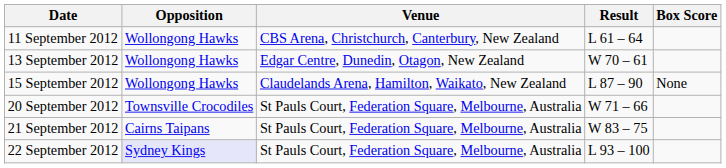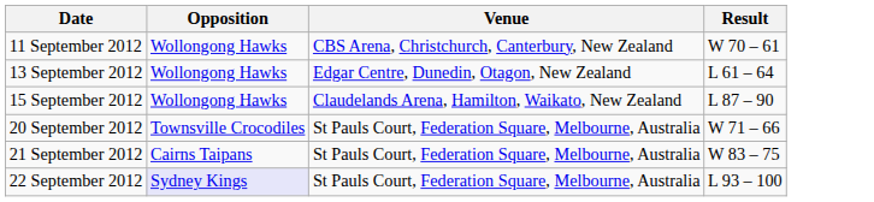 <table class="wikitable">
 <tr>
 <th>Date</th>
 <th>Opposition</th>
 <th>Venue</th>
 <th>Result</th>
-<th>Box Score</th>
 </tr>
 <tr>
 <td>11 September 2012</td>
 <td><a href='#'>Wollongong Hawks</a></td>
 <td><a href='#'>CBS Arena</a>, <a href='#'>Christchurch</a>, <a href='#'>Canterbury</a>, New Zealand</td>
-<td>L 61 – 64</td>
-<td></td>
+<td>W 70 – 61</td>
 </tr>
 <tr>
 <td>13 September 2012</td>
 <td><a href='#'>Wollongong Hawks</a></td>
 <td><a href='#'>Edgar Centre</a>, <a href='#'>Dunedin</a>, <a href='#'>Otagon</a>, New Zealand</td>
-<td>W 70 – 61</td>
-<td></td>
+<td>L 61 – 64</td>
 </tr>
 <tr>
 <td>15 September 2012</td>
 <td><a href='#'>Wollongong Hawks</a></td>
 <td><a href='#'>Claudelands Arena</a>, <a href='#'>Hamilton</a>, <a href='#'>Waikato</a>, New Zealand</td>
 <td>L 87 – 90</td>
-<td>None</td>
 </tr>
 <tr>
 <td>20 September 2012</td>
 <td><a href='#'>Townsville Crocodiles</a></td>
 <td>St Pauls Court, <a href='#'>Federation Square</a>, <a href='#'>Melbourne</a>, Australia</td>
 <td>W 71 – 66</td>
-<td></td>
 </tr>
 <tr>
 <td>21 September 2012</td>
 <td><a href='#'>Cairns Taipans</a></td>
 <td>St Pauls Court, <a href='#'>Federation Square</a>, <a href='#'>Melbourne</a>, Australia</td>
 <td>W 83 – 75</td>
-<td></td>
 </tr>
 <tr>
 <td>22 September 2012</td>
 <td style="background: lavender;"><a href='#'>Sydney Kings</a></td>
 <td>St Pauls Court, <a href='#'>Federation Square</a>, <a href='#'>Melbourne</a>, Australia</td>
 <td>L 93 – 100</td>
-<td></td>
 </tr>
 </table>
